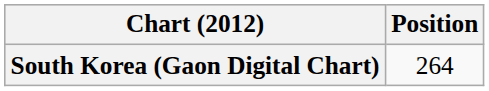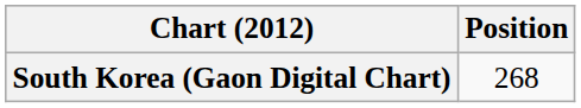 <table class="wikitable sortable plainrowheaders">
 <tr>
 <th scope="col">Chart (2012)</th>
 <th scope="col">Position</th>
 </tr>
 <tr>
 <th scope="row">South Korea (Gaon Digital Chart)</th>
-<td style="text-align:center;">264</td>
+<td style="text-align:center;">268</td>
 </tr>
 </table>
